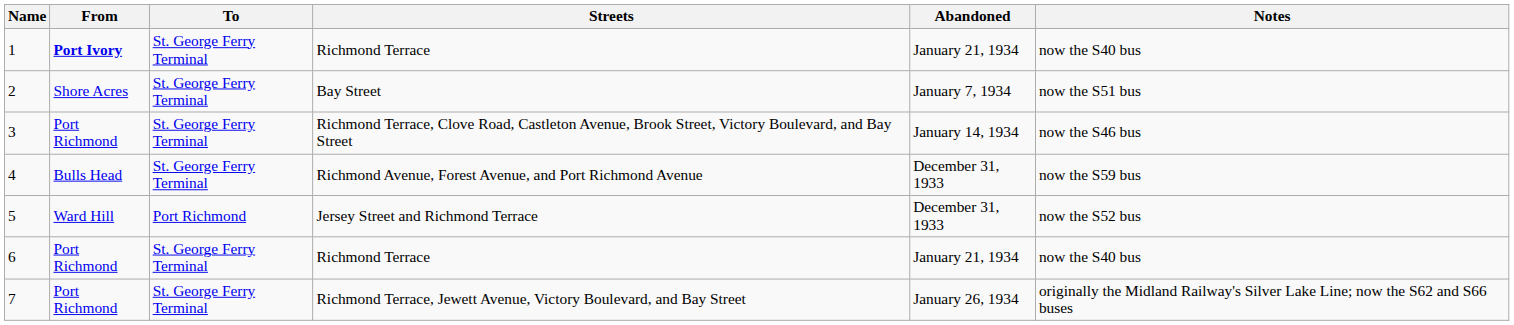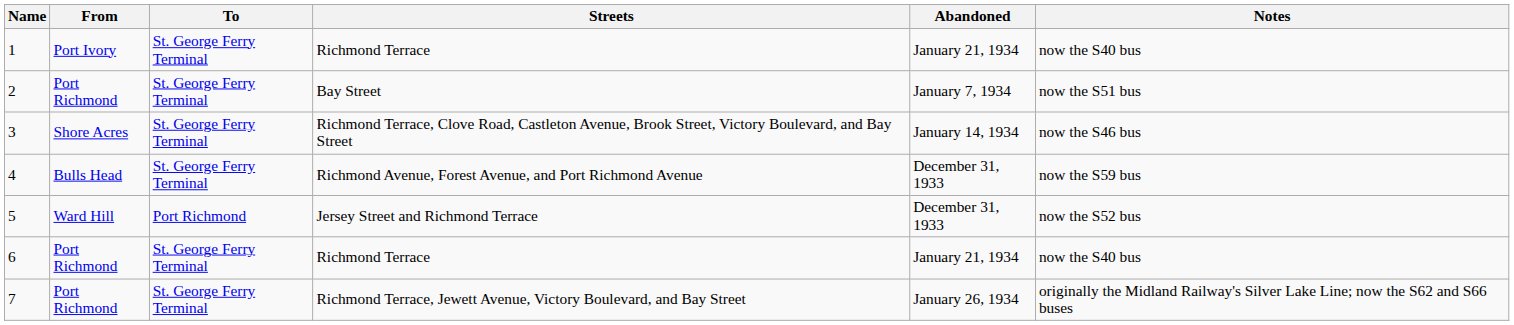 <table class=wikitable>
 <tr>
 <th>Name</th>
 <th>From</th>
 <th>To</th>
 <th>Streets</th>
 <th>Abandoned</th>
 <th>Notes</th>
 </tr>
 <tr>
 <td>1</td>
-<td><strong><a href='#'>Port Ivory</a></strong></td>
+<td><a href='#'>Port Ivory</a></td>
 <td><a href='#'>St. George Ferry Terminal</a></td>
 <td>Richmond Terrace</td>
 <td>January 21, 1934</td>
 <td>now the S40 bus</td>
 </tr>
 <tr>
 <td>2</td>
-<td><a href='#'>Shore Acres</a></td>
+<td><a href='#'>Port Richmond</a></td>
 <td><a href='#'>St. George Ferry Terminal</a></td>
 <td>Bay Street</td>
 <td>January 7, 1934</td>
 <td>now the S51 bus</td>
 </tr>
 <tr>
 <td>3</td>
-<td><a href='#'>Port Richmond</a></td>
+<td><a href='#'>Shore Acres</a></td>
 <td><a href='#'>St. George Ferry Terminal</a></td>
 <td>Richmond Terrace, Clove Road, Castleton Avenue, Brook Street, Victory Boulevard, and Bay Street</td>
 <td>January 14, 1934</td>
 <td>now the S46 bus</td>
 </tr>
 <tr>
 <td>4</td>
 <td><a href='#'>Bulls Head</a></td>
 <td><a href='#'>St. George Ferry Terminal</a></td>
 <td>Richmond Avenue, Forest Avenue, and Port Richmond Avenue</td>
 <td>December 31, 1933</td>
 <td>now the S59 bus</td>
 </tr>
 <tr>
 <td>5</td>
 <td><a href='#'>Ward Hill</a></td>
 <td><a href='#'>Port Richmond</a></td>
 <td>Jersey Street and Richmond Terrace</td>
 <td>December 31, 1933</td>
 <td>now the S52 bus</td>
 </tr>
 <tr>
 <td>6</td>
 <td><a href='#'>Port Richmond</a></td>
 <td><a href='#'>St. George Ferry Terminal</a></td>
 <td>Richmond Terrace</td>
 <td>January 21, 1934</td>
 <td>now the S40 bus</td>
 </tr>
 <tr>
 <td>7</td>
 <td><a href='#'>Port Richmond</a></td>
 <td><a href='#'>St. George Ferry Terminal</a></td>
 <td>Richmond Terrace, Jewett Avenue, Victory Boulevard, and Bay Street</td>
 <td>January 26, 1934</td>
 <td>originally the Midland Railway's Silver Lake Line; now the S62 and S66 buses</td>
 </tr>
 </table>
